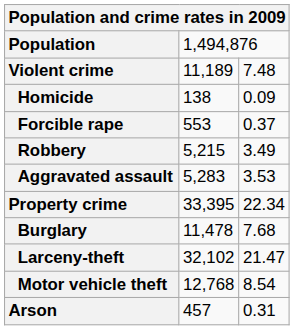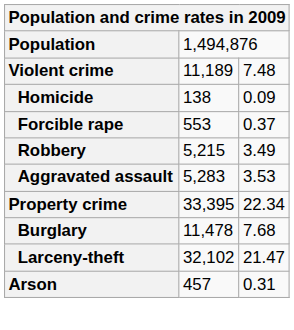 <table class="wikitable collapsible collapsed">
 <tr>
 <th colspan="3">Population and crime rates in 2009</th>
 </tr>
 <tr>
 <th scope="row" style="text-align: left;">Population</th>
 <td colspan="2">1,494,876</td>
 </tr>
 <tr>
 <th scope="row" style="text-align: left;">Violent crime</th>
 <td>11,189</td>
 <td>7.48</td>
 </tr>
 <tr>
 <th scope="row" style="text-align: left;">  Homicide</th>
 <td>138</td>
 <td>0.09</td>
 </tr>
 <tr>
 <th scope="row" style="text-align: left;">  Forcible rape</th>
 <td>553</td>
 <td>0.37</td>
 </tr>
 <tr>
 <th scope="row" style="text-align: left;">  Robbery</th>
 <td>5,215</td>
 <td>3.49</td>
 </tr>
 <tr>
 <th scope="row" style="text-align: left;">  Aggravated assault</th>
 <td>5,283</td>
 <td>3.53</td>
 </tr>
 <tr>
 <th scope="row" style="text-align: left;">Property crime</th>
 <td>33,395</td>
 <td>22.34</td>
 </tr>
 <tr>
 <th scope="row" style="text-align: left;">  Burglary</th>
 <td>11,478</td>
 <td>7.68</td>
 </tr>
 <tr>
 <th scope="row" style="text-align: left;">  Larceny-theft</th>
 <td>32,102</td>
 <td>21.47</td>
 </tr>
 <tr>
-<th scope="row" style="text-align: left;">  Motor vehicle theft</th>
-<td>12,768</td>
-<td>8.54</td>
-</tr>
-<tr>
 <th scope="row" style="text-align: left;">Arson</th>
 <td>457</td>
 <td>0.31</td>
 </tr>
 </table>
